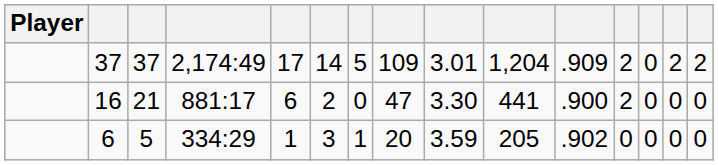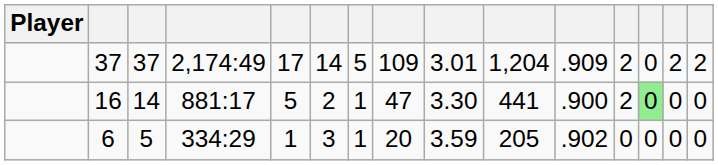 <table class="wikitable sortable" style="text-align:center;">
 <tr>
 <th>Player</th>
 <th></th>
 <th></th>
 <th></th>
 <th></th>
 <th></th>
 <th></th>
 <th></th>
 <th></th>
 <th></th>
 <th></th>
 <th></th>
 <th></th>
 <th></th>
 <th></th>
 </tr>
 <tr>
 <td></td>
 <td>37</td>
 <td>37</td>
 <td>2,174:49</td>
 <td>17</td>
 <td>14</td>
 <td>5</td>
 <td>109</td>
 <td>3.01</td>
 <td>1,204</td>
 <td>.909</td>
 <td>2</td>
 <td>0</td>
 <td>2</td>
 <td>2</td>
 </tr>
 <tr>
 <td></td>
 <td>16</td>
-<td>21</td>
+<td>14</td>
 <td>881:17</td>
-<td>6</td>
+<td>5</td>
 <td>2</td>
-<td>0</td>
+<td>1</td>
 <td>47</td>
 <td>3.30</td>
 <td>441</td>
 <td>.900</td>
 <td>2</td>
-<td>0</td>
+<td style="background: lightgreen;">0</td>
 <td>0</td>
 <td>0</td>
 </tr>
 <tr>
 <td></td>
 <td>6</td>
 <td>5</td>
 <td>334:29</td>
 <td>1</td>
 <td>3</td>
 <td>1</td>
 <td>20</td>
 <td>3.59</td>
 <td>205</td>
 <td>.902</td>
 <td>0</td>
 <td>0</td>
 <td>0</td>
 <td>0</td>
 </tr>
 </table>
